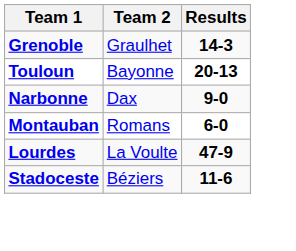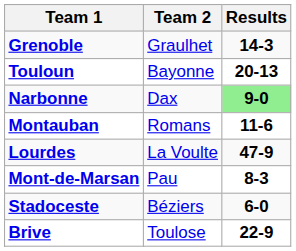 <table class="wikitable">
 <tr>
 <th>Team 1</th>
 <th>Team 2</th>
 <th>Results</th>
 </tr>
 <tr>
 <td><strong><a href='#'>Grenoble</a></strong></td>
 <td><a href='#'>Graulhet</a></td>
 <td align="center"><strong>14-3</strong></td>
 </tr>
 <tr bgcolor="white">
 <td><strong><a href='#'>Touloun</a></strong></td>
 <td><a href='#'>Bayonne</a></td>
 <td align="center"><strong>20-13</strong></td>
 </tr>
 <tr>
 <td><strong><a href='#'>Narbonne</a></strong></td>
 <td><a href='#'>Dax</a></td>
-<td align="center"><strong>9-0</strong></td>
+<td align="center" style="background: lightgreen;"><strong>9-0</strong></td>
 </tr>
 <tr bgcolor="white">
 <td><strong><a href='#'>Montauban</a></strong></td>
 <td><a href='#'>Romans</a></td>
-<td align="center"><strong>6-0</strong></td>
+<td align="center"><strong>11-6</strong></td>
 </tr>
 <tr>
 <td><strong><a href='#'>Lourdes</a></strong></td>
 <td><a href='#'>La Voulte</a></td>
 <td align="center"><strong>47-9</strong></td>
 </tr>
+<tr bgcolor="white">
+<td><strong><a href='#'>Mont-de-Marsan</a></strong></td>
+<td><a href='#'>Pau</a></td>
+<td align="center"><strong>8-3</strong></td>
+</tr>
 <tr>
 <td><strong><a href='#'>Stadoceste</a></strong></td>
 <td><a href='#'>Béziers</a></td>
-<td align="center"><strong>11-6</strong></td>
+<td align="center"><strong>6-0</strong></td>
+</tr>
+<tr bgcolor="white">
+<td><strong><a href='#'>Brive</a></strong></td>
+<td><a href='#'>Toulose</a></td>
+<td align="center"><strong>22-9</strong></td>
 </tr>
 </table>
